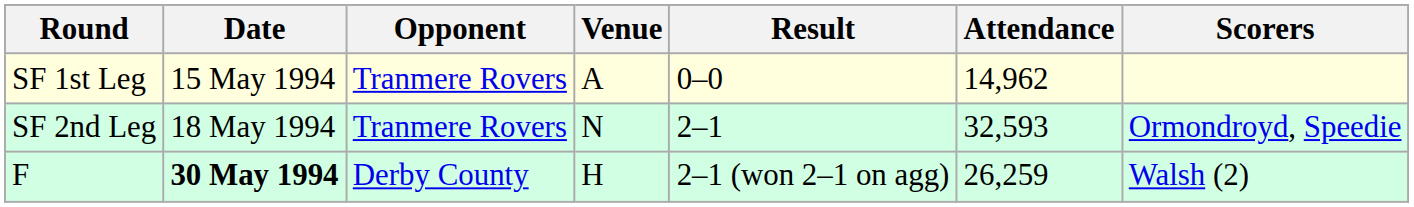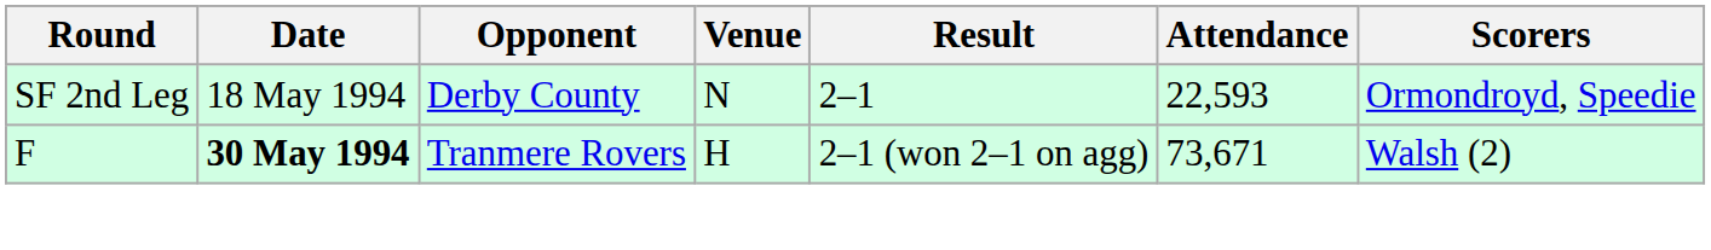 <table class="wikitable">
 <tr>
 <th>Round</th>
 <th>Date</th>
 <th>Opponent</th>
 <th>Venue</th>
 <th>Result</th>
 <th>Attendance</th>
 <th>Scorers</th>
 </tr>
-<tr style="background-color: #ffffdd;">
-<td>SF 1st Leg</td>
-<td>15 May 1994</td>
-<td><a href='#'>Tranmere Rovers</a></td>
-<td>A</td>
-<td>0–0</td>
-<td>14,962</td>
-<td></td>
-</tr>
 <tr style="background-color: #d0ffe3;">
 <td>SF 2nd Leg</td>
 <td>18 May 1994</td>
-<td><a href='#'>Tranmere Rovers</a></td>
+<td><a href='#'>Derby County</a></td>
 <td>N</td>
 <td>2–1</td>
-<td>32,593</td>
+<td>22,593</td>
 <td><a href='#'>Ormondroyd</a>, <a href='#'>Speedie</a></td>
 </tr>
 <tr style="background-color: #d0ffe3;">
 <td>F</td>
 <td><strong>30 May 1994</strong></td>
-<td><a href='#'>Derby County</a></td>
+<td><a href='#'>Tranmere Rovers</a></td>
 <td>H</td>
 <td>2–1 (won 2–1 on agg)</td>
-<td>26,259</td>
+<td>73,671</td>
 <td><a href='#'>Walsh</a> (2)</td>
 </tr>
 </table>
